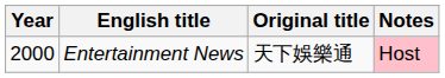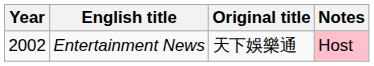 <table class="wikitable sortable">
 <tr>
 <th>Year</th>
 <th>English title</th>
 <th>Original title</th>
 <th class="unsortable">Notes</th>
 </tr>
 <tr>
-<td>2000</td>
+<td>2002</td>
 <td><em>Entertainment News</em></td>
 <td>天下娛樂通</td>
 <td style="background: pink;">Host</td>
 </tr>
 </table>
